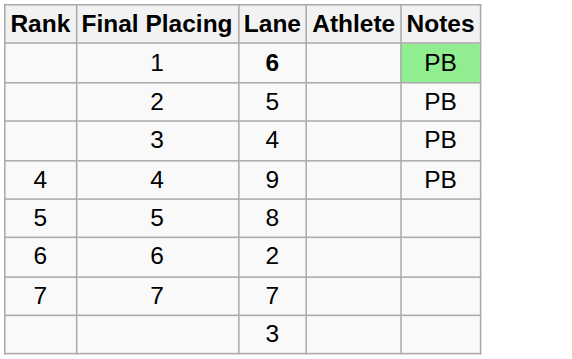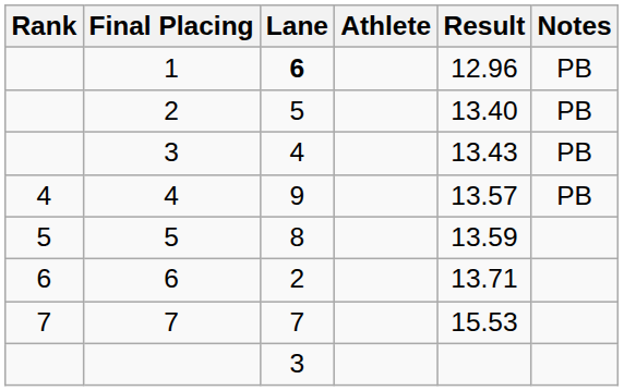 <table class="wikitable sortable" style="text-align:center">
 <tr>
 <th>Rank</th>
 <th>Final Placing</th>
 <th>Lane</th>
 <th>Athlete</th>
+<th>Result</th>
 <th>Notes</th>
 </tr>
 <tr>
 <td></td>
 <td>1</td>
 <td><strong>6</strong></td>
 <td align=left></td>
-<td style="background: lightgreen;">PB</td>
+<td>12.96</td>
+<td>PB</td>
 </tr>
 <tr>
 <td></td>
 <td>2</td>
 <td>5</td>
 <td align=left></td>
+<td>13.40</td>
 <td>PB</td>
 </tr>
 <tr>
 <td></td>
 <td>3</td>
 <td>4</td>
 <td align=left></td>
+<td>13.43</td>
 <td>PB</td>
 </tr>
 <tr>
 <td>4</td>
 <td>4</td>
 <td>9</td>
 <td align=left></td>
+<td>13.57</td>
 <td>PB</td>
 </tr>
 <tr>
 <td>5</td>
 <td>5</td>
 <td>8</td>
 <td align=left></td>
+<td>13.59</td>
 <td></td>
 </tr>
 <tr>
 <td>6</td>
 <td>6</td>
 <td>2</td>
 <td align=left></td>
+<td>13.71</td>
 <td></td>
 </tr>
 <tr>
 <td>7</td>
 <td>7</td>
 <td>7</td>
 <td align=left></td>
+<td>15.53</td>
 <td></td>
 </tr>
 <tr>
 <td></td>
 <td></td>
 <td>3</td>
 <td align=left></td>
 <td></td>
+<td></td>
 </tr>
 </table>
